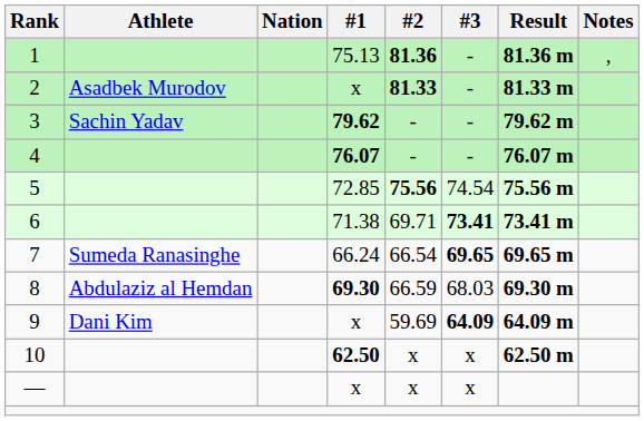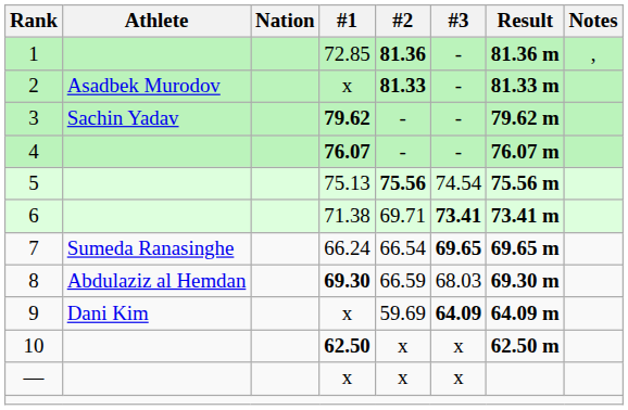 <table class="wikitable sortable" style="text-align:center;">
 <tr>
 <th scope="col" style="width: 10px;">Rank</th>
 <th scope="col">Athlete</th>
 <th scope="col">Nation</th>
 <th scope="col">#1</th>
 <th scope="col">#2</th>
 <th scope="col">#3</th>
 <th scope="col">Result</th>
 <th scope="col">Notes</th>
 </tr>
 <tr bgcolor=bbf3bb>
 <td>1</td>
 <td align="left"></td>
 <td align="left"></td>
-<td>75.13</td>
+<td>72.85</td>
 <td><strong>81.36</strong></td>
 <td>-</td>
 <td><strong>81.36 m</strong></td>
 <td>, </td>
 </tr>
 <tr bgcolor=bbf3bb>
 <td>2</td>
 <td align="left"><a href='#'>Asadbek Murodov</a></td>
 <td align="left"></td>
 <td>x</td>
 <td><strong>81.33</strong></td>
 <td>-</td>
 <td><strong>81.33 m</strong></td>
 <td></td>
 </tr>
 <tr bgcolor=bbf3bb>
 <td>3</td>
 <td align="left"><a href='#'>Sachin Yadav</a></td>
 <td align="left"></td>
 <td><strong>79.62</strong></td>
 <td>-</td>
 <td>-</td>
 <td><strong>79.62 m</strong></td>
 <td></td>
 </tr>
 <tr bgcolor=bbf3bb>
 <td>4</td>
 <td align="left"></td>
 <td align="left"></td>
 <td><strong>76.07</strong></td>
 <td>-</td>
 <td>-</td>
 <td><strong>76.07 m</strong></td>
 <td></td>
 </tr>
 <tr bgcolor=ddffdd>
 <td>5</td>
 <td align="left"></td>
 <td align="left"></td>
-<td>72.85</td>
+<td>75.13</td>
 <td><strong>75.56</strong></td>
 <td>74.54</td>
 <td><strong>75.56 m</strong></td>
 <td></td>
 </tr>
 <tr bgcolor=ddffdd>
 <td>6</td>
 <td align="left"></td>
 <td align="left"></td>
 <td>71.38</td>
 <td>69.71</td>
 <td><strong>73.41</strong></td>
 <td><strong>73.41 m</strong></td>
 <td></td>
 </tr>
 <tr>
 <td>7</td>
 <td align="left"><a href='#'>Sumeda Ranasinghe</a></td>
 <td align="left"></td>
 <td>66.24</td>
 <td>66.54</td>
 <td><strong>69.65</strong></td>
 <td><strong>69.65 m</strong></td>
 <td></td>
 </tr>
 <tr>
 <td>8</td>
 <td align="left"><a href='#'>Abdulaziz al Hemdan</a></td>
 <td align="left"></td>
 <td><strong>69.30</strong></td>
 <td>66.59</td>
 <td>68.03</td>
 <td><strong>69.30 m</strong></td>
 <td></td>
 </tr>
 <tr>
 <td>9</td>
 <td align="left"><a href='#'>Dani Kim</a></td>
 <td align="left"></td>
 <td>x</td>
 <td>59.69</td>
 <td><strong>64.09</strong></td>
 <td><strong>64.09 m</strong></td>
 <td></td>
 </tr>
 <tr>
 <td>10</td>
 <td align="left"></td>
 <td align="left"></td>
 <td><strong>62.50</strong></td>
 <td>x</td>
 <td>x</td>
 <td><strong>62.50 m</strong></td>
 <td></td>
 </tr>
 <tr>
 <td>—</td>
 <td align="left"></td>
 <td align="left"></td>
 <td>x</td>
 <td>x</td>
 <td>x</td>
 <td><strong></strong></td>
 <td></td>
 </tr>
 <tr class="sortbottom">
 <td colspan="8"></td>
 </tr>
 </table>
